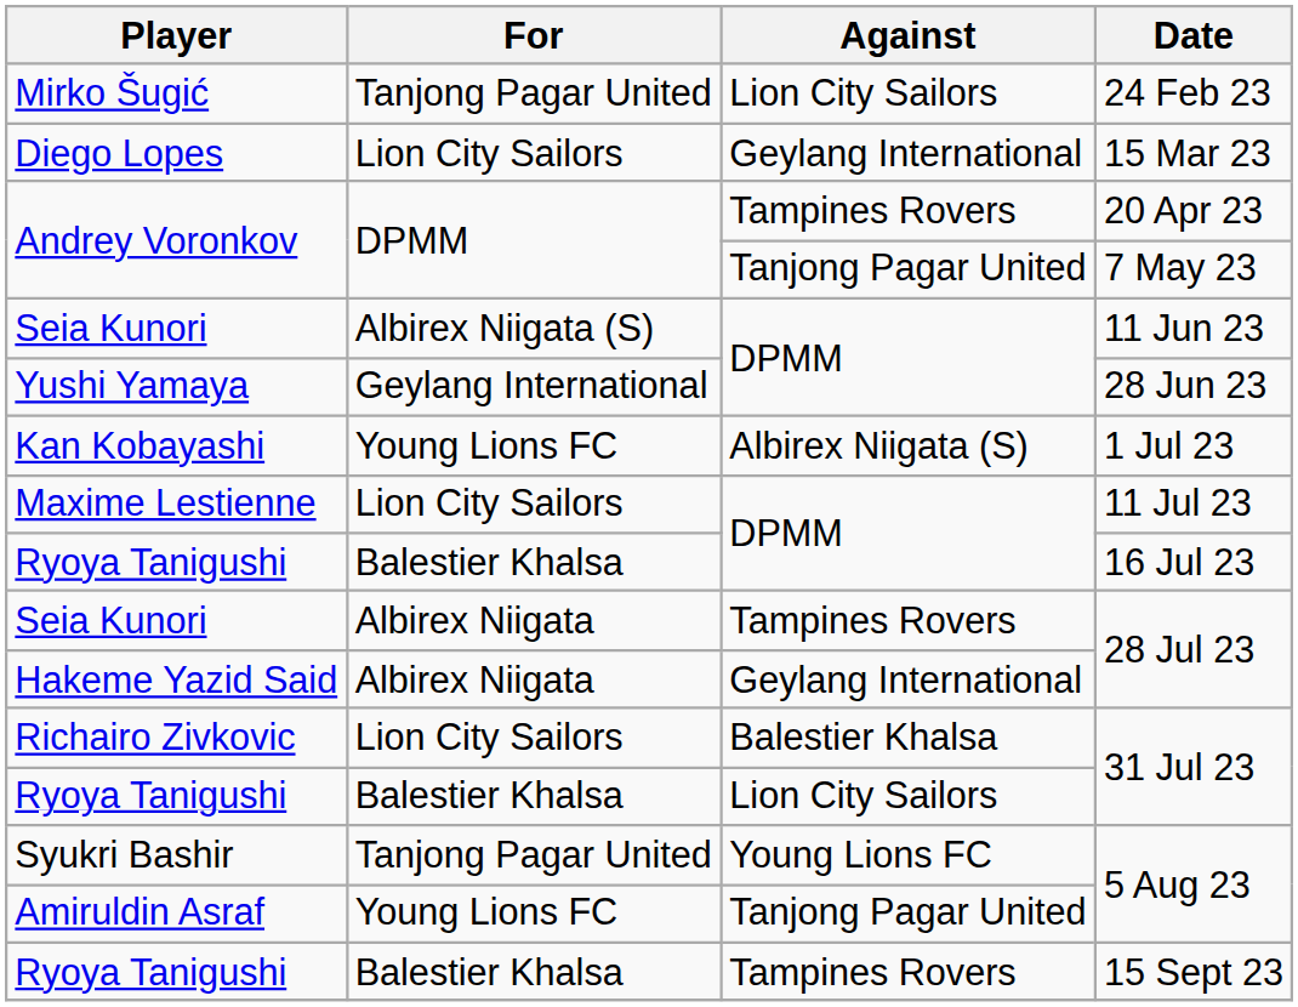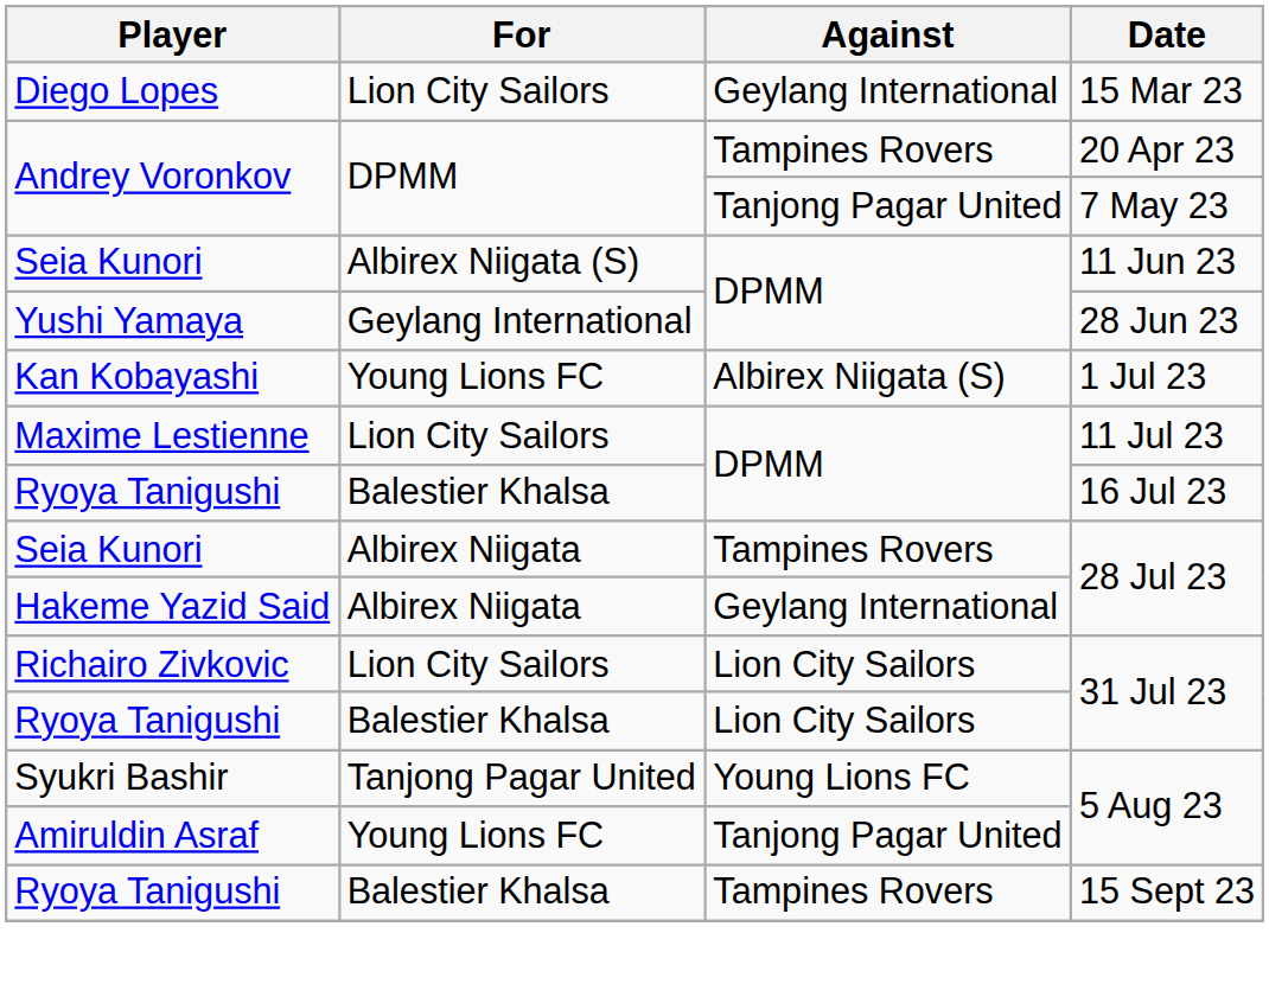 <table class="wikitable plainrowheaders sortable" style="font-size:85%">
 <tr>
 <th>Player</th>
 <th>For</th>
 <th>Against</th>
 <th>Date</th>
-</tr>
-<tr>
-<td> <a href='#'>Mirko Šugić</a></td>
-<td>Tanjong Pagar United</td>
-<td>Lion City Sailors</td>
-<td>24 Feb 23</td>
 </tr>
 <tr>
 <td> <a href='#'>Diego Lopes</a></td>
 <td>Lion City Sailors</td>
 <td>Geylang International</td>
 <td>15 Mar 23</td>
 </tr>
 <tr>
 <td rowspan="2"> <a href='#'>Andrey Voronkov</a></td>
 <td rowspan="2">DPMM</td>
 <td>Tampines Rovers</td>
 <td>20 Apr 23</td>
 </tr>
 <tr>
 <td>Tanjong Pagar United</td>
 <td>7 May 23</td>
 </tr>
 <tr>
 <td> <a href='#'>Seia Kunori</a></td>
 <td>Albirex Niigata (S)</td>
 <td rowspan="2">DPMM</td>
 <td>11 Jun 23</td>
 </tr>
 <tr>
 <td> <a href='#'>Yushi Yamaya</a></td>
 <td>Geylang International</td>
 <td>28 Jun 23</td>
 </tr>
 <tr>
 <td> <a href='#'>Kan Kobayashi</a></td>
 <td>Young Lions FC</td>
 <td>Albirex Niigata (S)</td>
 <td>1 Jul 23</td>
 </tr>
 <tr>
 <td> <a href='#'>Maxime Lestienne</a></td>
 <td>Lion City Sailors</td>
 <td rowspan="2">DPMM</td>
 <td>11 Jul 23</td>
 </tr>
 <tr>
 <td> <a href='#'>Ryoya Tanigushi</a></td>
 <td>Balestier Khalsa</td>
 <td>16 Jul 23</td>
 </tr>
 <tr>
 <td> <a href='#'>Seia Kunori</a></td>
 <td>Albirex Niigata</td>
 <td>Tampines Rovers</td>
 <td rowspan="2">28 Jul 23</td>
 </tr>
 <tr>
 <td> <a href='#'>Hakeme Yazid Said</a></td>
 <td>Albirex Niigata</td>
 <td>Geylang International</td>
 </tr>
 <tr>
 <td> <a href='#'>Richairo Zivkovic</a></td>
 <td>Lion City Sailors</td>
-<td>Balestier Khalsa</td>
+<td>Lion City Sailors</td>
 <td rowspan="2">31 Jul 23</td>
 </tr>
 <tr>
 <td> <a href='#'>Ryoya Tanigushi</a></td>
 <td>Balestier Khalsa</td>
 <td>Lion City Sailors</td>
 </tr>
 <tr>
 <td> Syukri Bashir</td>
 <td>Tanjong Pagar United</td>
 <td>Young Lions FC</td>
 <td rowspan="2">5 Aug 23</td>
 </tr>
 <tr>
 <td> <a href='#'>Amiruldin Asraf</a></td>
 <td>Young Lions FC</td>
 <td>Tanjong Pagar United</td>
 </tr>
 <tr>
 <td> <a href='#'>Ryoya Tanigushi</a></td>
 <td>Balestier Khalsa</td>
 <td>Tampines Rovers</td>
 <td>15 Sept 23</td>
 </tr>
 <tr>
 </tr>
 </table>
